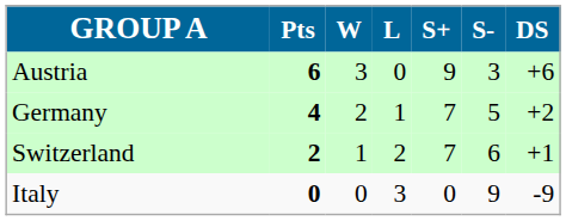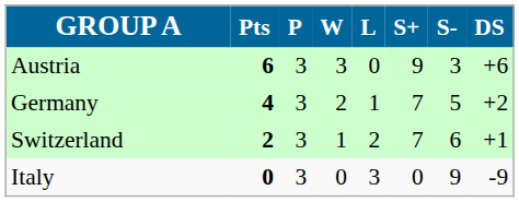 <table align=center cellpadding="3" cellspacing="0" style="background: #f9f9f9; border: 1px #aaa solid; border-collapse: collapse; font-size: 95%;" width=330>
 <tr bgcolor=#006699 style="color:white;">
 <th width=34% style=font-size:120%><strong>GROUP A</strong></th>
 <th width=5%>Pts</th>
+<th width=5%>P</th>
 <th width=5%>W</th>
 <th width=5%>L</th>
 <th width=5%>S+</th>
 <th width=5%>S-</th>
 <th width=5%>DS</th>
 </tr>
 <tr align=right bgcolor=#ccffcc>
 <td align=left> Austria</td>
 <td><strong>6</strong></td>
 <td>3</td>
+<td>3</td>
 <td>0</td>
 <td>9</td>
 <td>3</td>
 <td>+6</td>
 </tr>
 <tr align=right bgcolor=#ccffcc>
 <td align=left> Germany</td>
 <td><strong>4</strong></td>
+<td>3</td>
 <td>2</td>
 <td>1</td>
 <td>7</td>
 <td>5</td>
 <td>+2</td>
 </tr>
 <tr align=right bgcolor=#ccffcc>
 <td align=left> Switzerland</td>
 <td><strong>2</strong></td>
+<td>3</td>
 <td>1</td>
 <td>2</td>
 <td>7</td>
 <td>6</td>
 <td>+1</td>
 </tr>
 <tr align=right>
 <td align=left> Italy</td>
 <td><strong>0</strong></td>
+<td>3</td>
 <td>0</td>
 <td>3</td>
 <td>0</td>
 <td>9</td>
 <td>-9</td>
 </tr>
 </table>
